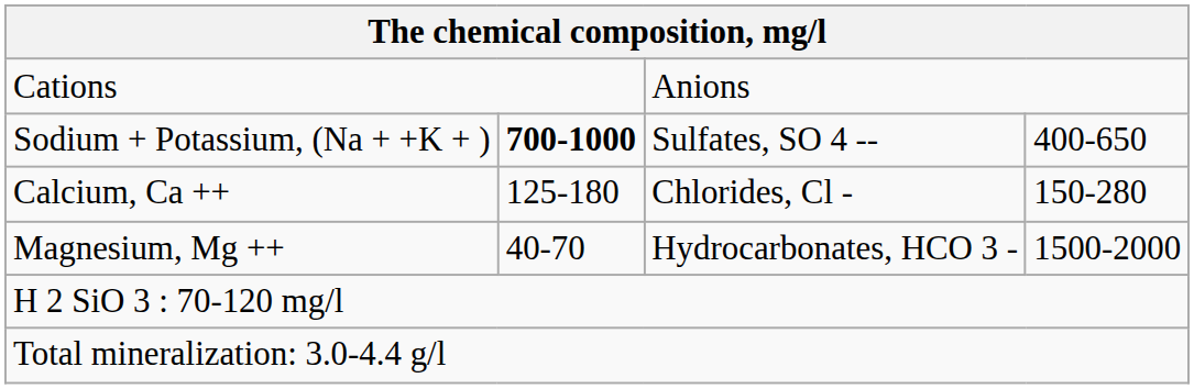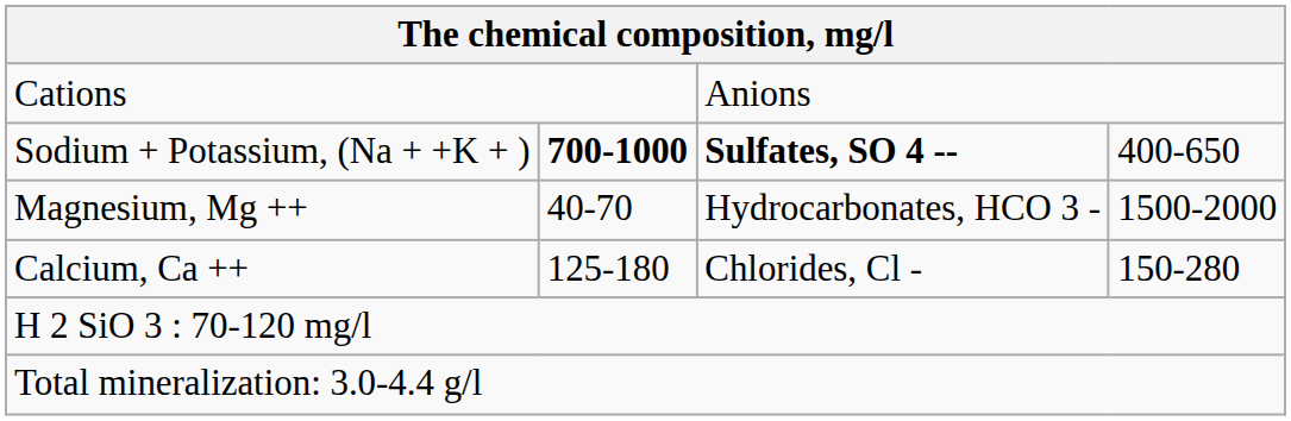 <table class="wikitable">
 <tr>
 <th colspan="4">The chemical composition, mg/l</th>
 </tr>
 <tr>
 <td colspan="2">Cations</td>
 <td colspan="2">Anions</td>
 </tr>
 <tr>
 <td>Sodium + Potassium, (Na + +K + )</td>
 <td><strong>700-1000</strong></td>
-<td>Sulfates, SO 4 --</td>
+<td><strong>Sulfates, SO 4 --</strong></td>
 <td>400-650</td>
+</tr>
+<tr>
+<td>Magnesium, Mg ++</td>
+<td>40-70</td>
+<td>Hydrocarbonates, HCO 3 -</td>
+<td>1500-2000</td>
 </tr>
 <tr>
 <td>Calcium, Ca ++</td>
 <td>125-180</td>
 <td>Chlorides, Cl -</td>
 <td>150-280</td>
 </tr>
 <tr>
-<td>Magnesium, Mg ++</td>
-<td>40-70</td>
-<td>Hydrocarbonates, HCO 3 -</td>
-<td>1500-2000</td>
-</tr>
-<tr>
 <td colspan="4">H 2 SiO 3 : 70-120 mg/l</td>
 </tr>
 <tr>
 <td colspan="4">Total mineralization: 3.0-4.4 g/l</td>
 </tr>
 </table>
